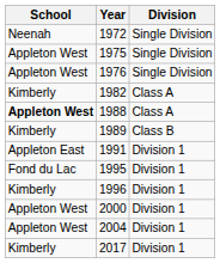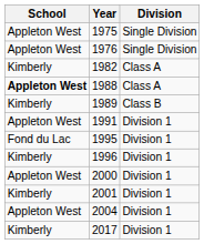 <table class="wikitable">
 <tr>
 <th>School</th>
 <th>Year</th>
 <th>Division</th>
-</tr>
-<tr>
-<td>Neenah</td>
-<td>1972</td>
-<td>Single Division</td>
 </tr>
 <tr>
 <td>Appleton West</td>
 <td>1975</td>
 <td>Single Division</td>
 </tr>
 <tr>
 <td>Appleton West</td>
 <td>1976</td>
 <td>Single Division</td>
 </tr>
 <tr>
 <td>Kimberly</td>
 <td>1982</td>
 <td>Class A</td>
 </tr>
 <tr>
 <td><strong>Appleton West</strong></td>
 <td>1988</td>
 <td>Class A</td>
 </tr>
 <tr>
 <td>Kimberly</td>
 <td>1989</td>
 <td>Class B</td>
 </tr>
 <tr>
-<td>Appleton East</td>
+<td>Appleton West</td>
 <td>1991</td>
 <td>Division 1</td>
 </tr>
 <tr>
 <td>Fond du Lac</td>
 <td>1995</td>
 <td>Division 1</td>
 </tr>
 <tr>
 <td>Kimberly</td>
 <td>1996</td>
 <td>Division 1</td>
 </tr>
 <tr>
 <td>Appleton West</td>
 <td>2000</td>
 <td>Division 1</td>
 </tr>
 <tr>
+<td>Kimberly</td>
+<td>2001</td>
+<td>Division 1</td>
+</tr>
+<tr>
 <td>Appleton West</td>
 <td>2004</td>
 <td>Division 1</td>
 </tr>
 <tr>
 <td>Kimberly</td>
 <td>2017</td>
 <td>Division 1</td>
 </tr>
 </table>
